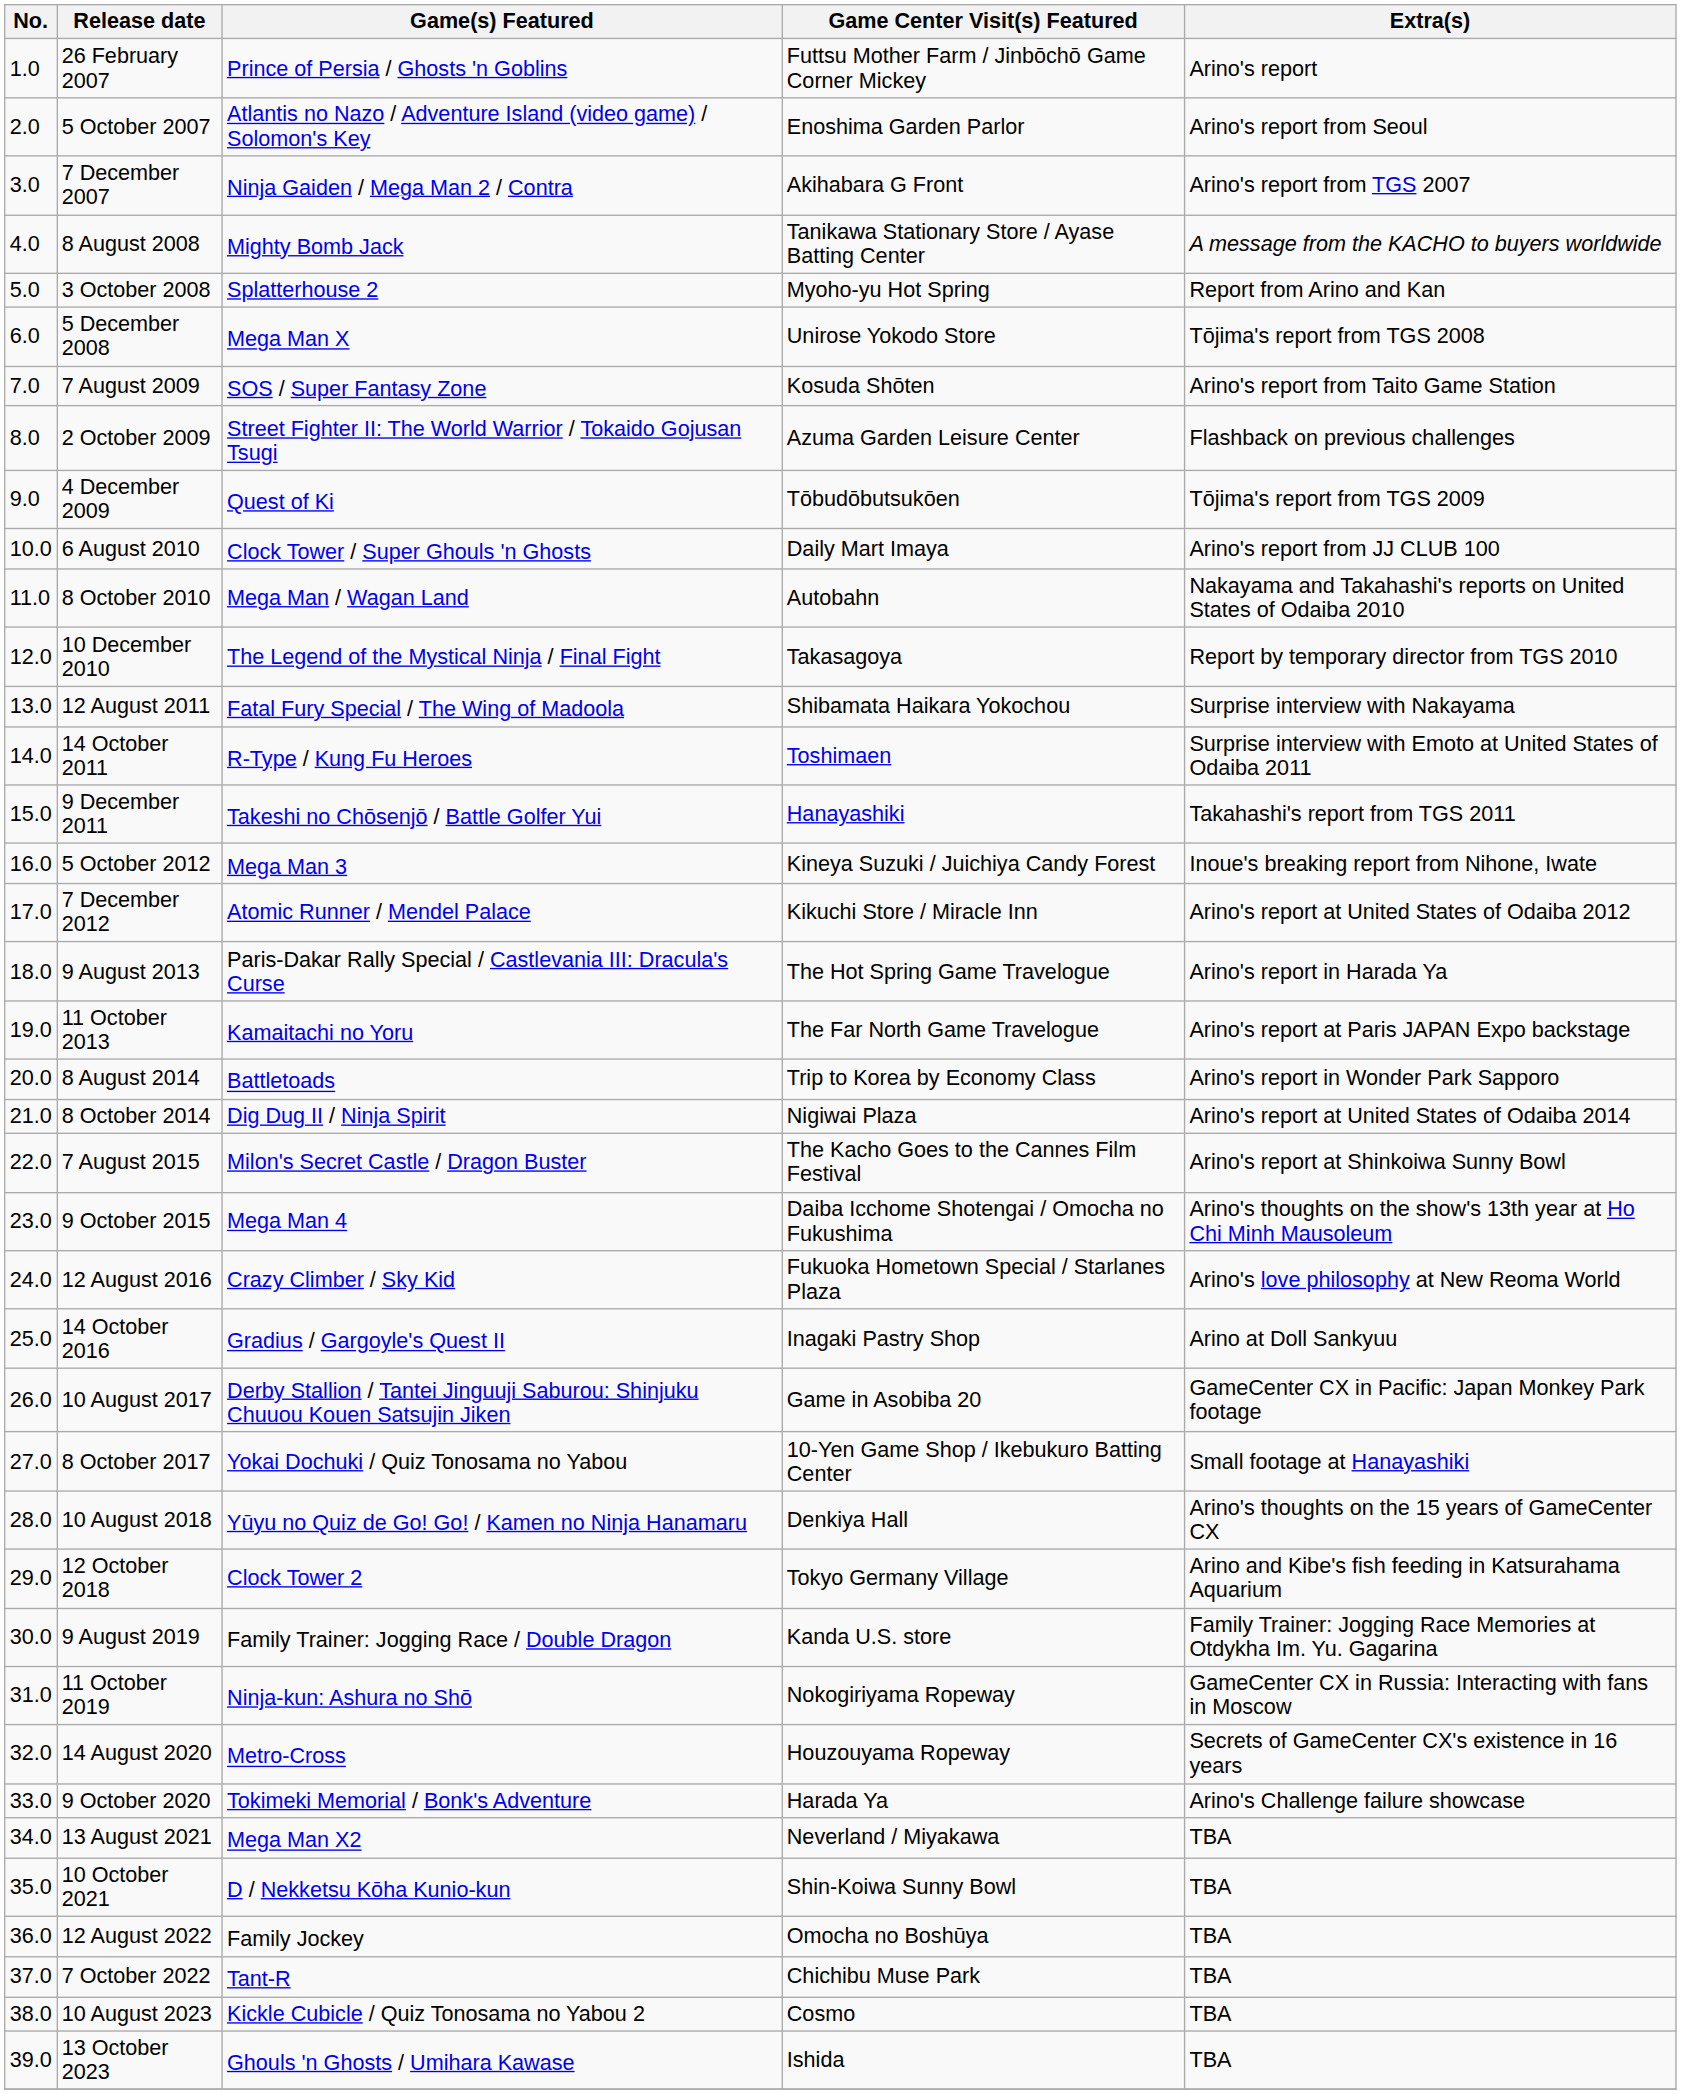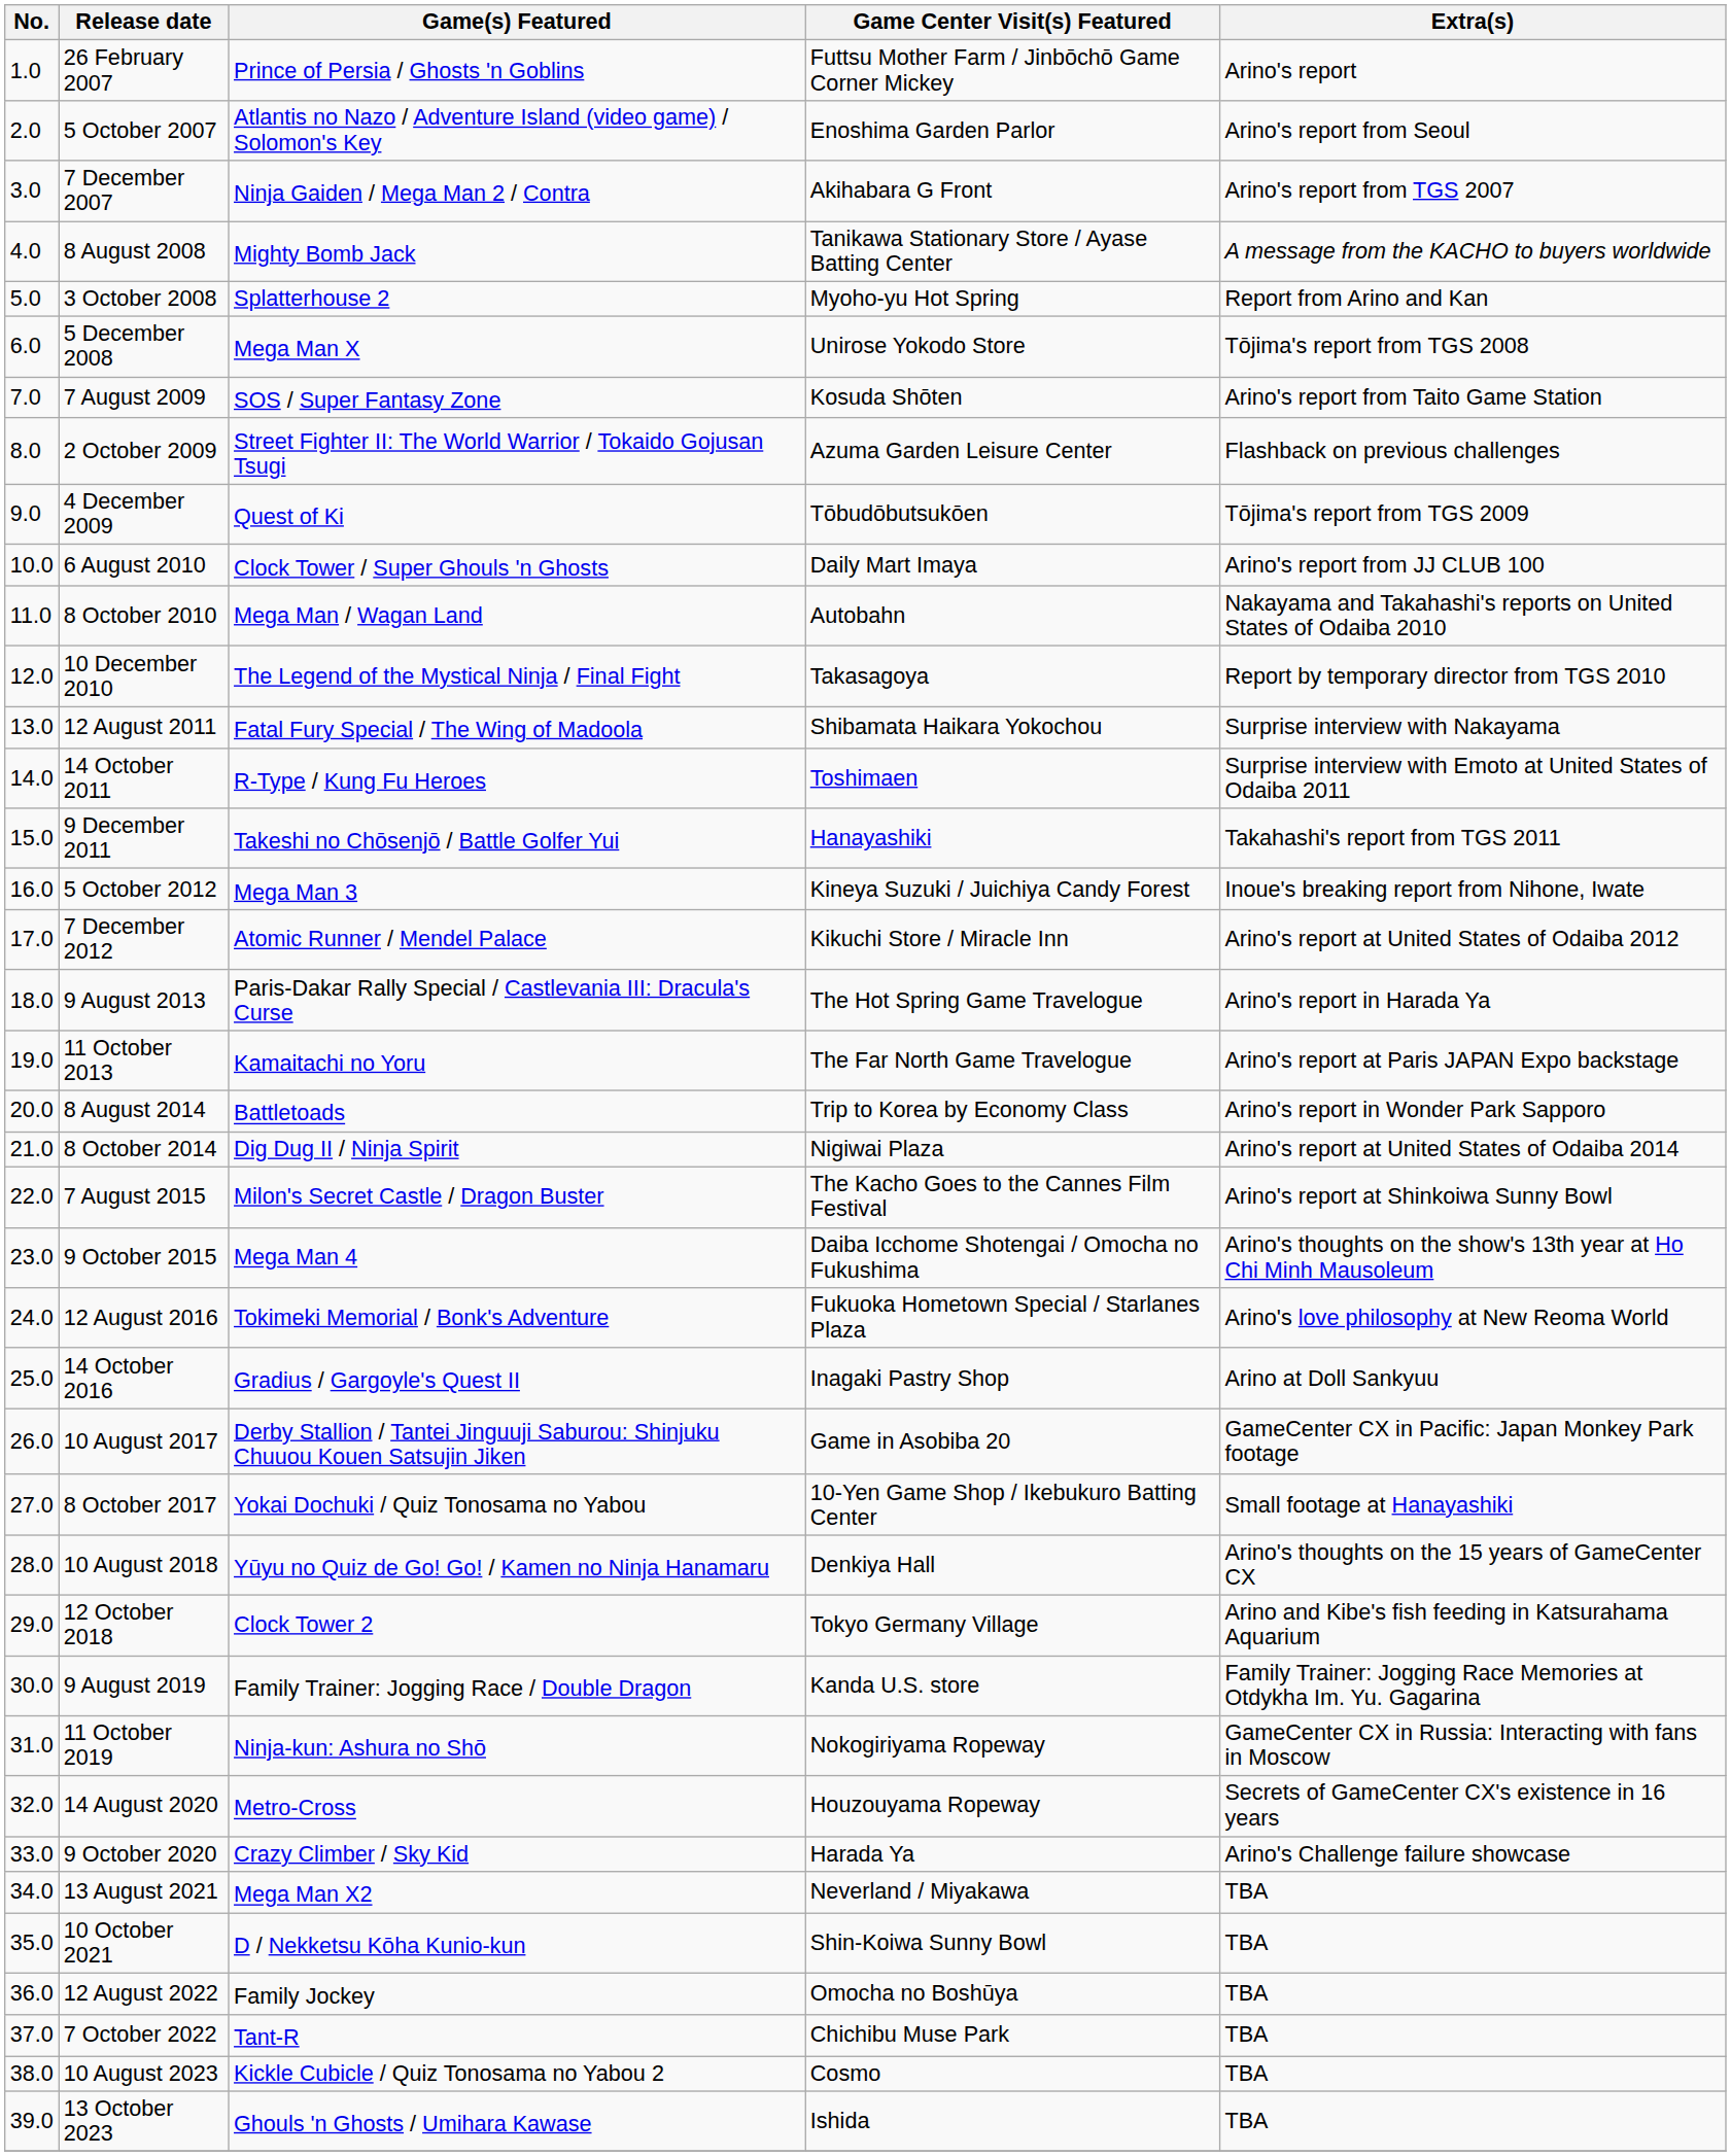 <table class="wikitable" style="width:98%;">
 <tr>
 <th>No.</th>
 <th>Release date</th>
 <th>Game(s) Featured</th>
 <th>Game Center Visit(s) Featured</th>
 <th>Extra(s)</th>
 </tr>
 <tr>
 <td>1.0</td>
 <td>26 February 2007</td>
 <td><a href='#'>Prince of Persia</a> / <a href='#'>Ghosts 'n Goblins</a></td>
 <td>Futtsu Mother Farm / Jinbōchō Game Corner Mickey</td>
 <td>Arino's report</td>
 </tr>
 <tr>
 <td>2.0</td>
 <td>5 October 2007</td>
 <td><a href='#'>Atlantis no Nazo</a> / <a href='#'>Adventure Island (video game)</a> / <a href='#'>Solomon's Key</a></td>
 <td>Enoshima Garden Parlor</td>
 <td>Arino's report from Seoul</td>
 </tr>
 <tr>
 <td>3.0</td>
 <td>7 December 2007</td>
 <td><a href='#'>Ninja Gaiden</a> <sup></sup> / <a href='#'>Mega Man 2</a> / <a href='#'>Contra</a></td>
 <td>Akihabara G Front</td>
 <td>Arino's report from <a href='#'>TGS</a> 2007</td>
 </tr>
 <tr>
 <td>4.0</td>
 <td>8 August 2008</td>
 <td><a href='#'>Mighty Bomb Jack</a> <sup></sup></td>
 <td>Tanikawa Stationary Store / Ayase Batting Center</td>
 <td><em>A message from the KACHO to buyers worldwide</em></td>
 </tr>
 <tr>
 <td>5.0</td>
 <td>3 October 2008</td>
 <td><a href='#'>Splatterhouse 2</a></td>
 <td>Myoho-yu Hot Spring</td>
 <td>Report from Arino and Kan</td>
 </tr>
 <tr>
 <td>6.0</td>
 <td>5 December 2008</td>
 <td><a href='#'>Mega Man X</a> <sup></sup></td>
 <td>Unirose Yokodo Store</td>
 <td>Tōjima's report from TGS 2008</td>
 </tr>
 <tr>
 <td>7.0</td>
 <td>7 August 2009</td>
 <td><a href='#'>SOS</a> <sup></sup> / <a href='#'>Super Fantasy Zone</a></td>
 <td>Kosuda Shōten</td>
 <td>Arino's report from Taito Game Station</td>
 </tr>
 <tr>
 <td>8.0</td>
 <td>2 October 2009</td>
 <td><a href='#'>Street Fighter II: The World Warrior</a> <sup></sup> / <a href='#'>Tokaido Gojusan Tsugi</a></td>
 <td>Azuma Garden Leisure Center</td>
 <td>Flashback on previous challenges</td>
 </tr>
 <tr>
 <td>9.0</td>
 <td>4 December 2009</td>
 <td><a href='#'>Quest of Ki</a> <sup></sup></td>
 <td>Tōbudōbutsukōen</td>
 <td>Tōjima's report from TGS 2009</td>
 </tr>
 <tr>
 <td>10.0</td>
 <td>6 August 2010</td>
 <td><a href='#'>Clock Tower</a> / <a href='#'>Super Ghouls 'n Ghosts</a> <sup></sup></td>
 <td>Daily Mart Imaya</td>
 <td>Arino's report from JJ CLUB 100</td>
 </tr>
 <tr>
 <td>11.0</td>
 <td>8 October 2010</td>
 <td><a href='#'>Mega Man</a> / <a href='#'>Wagan Land</a></td>
 <td>Autobahn</td>
 <td>Nakayama and Takahashi's reports on United States of Odaiba 2010</td>
 </tr>
 <tr>
 <td>12.0</td>
 <td>10 December 2010</td>
 <td><a href='#'>The Legend of the Mystical Ninja</a> / <a href='#'>Final Fight</a></td>
 <td>Takasagoya</td>
 <td>Report by temporary director from TGS 2010</td>
 </tr>
 <tr>
 <td>13.0</td>
 <td>12 August 2011</td>
 <td><a href='#'>Fatal Fury Special</a> / <a href='#'>The Wing of Madoola</a> <sup></sup></td>
 <td>Shibamata Haikara Yokochou</td>
 <td>Surprise interview with Nakayama</td>
 </tr>
 <tr>
 <td>14.0</td>
 <td>14 October 2011</td>
 <td><a href='#'>R-Type</a> <sup></sup> / <a href='#'>Kung Fu Heroes</a></td>
 <td><a href='#'>Toshimaen</a></td>
 <td>Surprise interview with Emoto at United States of Odaiba 2011</td>
 </tr>
 <tr>
 <td>15.0</td>
 <td>9 December 2011</td>
 <td><a href='#'>Takeshi no Chōsenjō</a> / <a href='#'>Battle Golfer Yui</a> <sup></sup></td>
 <td><a href='#'>Hanayashiki</a></td>
 <td>Takahashi's report from TGS 2011</td>
 </tr>
 <tr>
 <td>16.0</td>
 <td>5 October 2012</td>
 <td><a href='#'>Mega Man 3</a> <sup></sup></td>
 <td>Kineya Suzuki / Juichiya Candy Forest</td>
 <td>Inoue's breaking report from Nihone, Iwate</td>
 </tr>
 <tr>
 <td>17.0</td>
 <td>7 December 2012</td>
 <td><a href='#'>Atomic Runner</a> / <a href='#'>Mendel Palace</a></td>
 <td>Kikuchi Store / Miracle Inn</td>
 <td>Arino's report at United States of Odaiba 2012</td>
 </tr>
 <tr>
 <td>18.0</td>
 <td>9 August 2013</td>
 <td>Paris-Dakar Rally Special / <a href='#'>Castlevania III: Dracula's Curse</a></td>
 <td>The Hot Spring Game Travelogue</td>
 <td>Arino's report in Harada Ya</td>
 </tr>
 <tr>
 <td>19.0</td>
 <td>11 October 2013</td>
 <td><a href='#'>Kamaitachi no Yoru</a> <sup></sup></td>
 <td>The Far North Game Travelogue</td>
 <td>Arino's report at Paris JAPAN Expo backstage</td>
 </tr>
 <tr>
 <td>20.0</td>
 <td>8 August 2014</td>
 <td><a href='#'>Battletoads</a> <sup></sup></td>
 <td>Trip to Korea by Economy Class</td>
 <td>Arino's report in Wonder Park Sapporo</td>
 </tr>
 <tr>
 <td>21.0</td>
 <td>8 October 2014</td>
 <td><a href='#'>Dig Dug II</a> / <a href='#'>Ninja Spirit</a></td>
 <td>Nigiwai Plaza</td>
 <td>Arino's report at United States of Odaiba 2014</td>
 </tr>
 <tr>
 <td>22.0</td>
 <td>7 August 2015</td>
 <td><a href='#'>Milon's Secret Castle</a> / <a href='#'>Dragon Buster</a></td>
 <td>The Kacho Goes to the Cannes Film Festival</td>
 <td>Arino's report at Shinkoiwa Sunny Bowl</td>
 </tr>
 <tr>
 <td>23.0</td>
 <td>9 October 2015</td>
 <td><a href='#'>Mega Man 4</a></td>
 <td>Daiba Icchome Shotengai / Omocha no Fukushima</td>
 <td>Arino's thoughts on the show's 13th year at <a href='#'>Ho Chi Minh Mausoleum</a></td>
 </tr>
 <tr>
 <td>24.0</td>
 <td>12 August 2016</td>
-<td><a href='#'>Crazy Climber</a> / <a href='#'>Sky Kid</a></td>
+<td><a href='#'>Tokimeki Memorial</a> / <a href='#'>Bonk's Adventure</a></td>
 <td>Fukuoka Hometown Special / Starlanes Plaza</td>
 <td>Arino's <a href='#'>love philosophy</a> at New Reoma World</td>
 </tr>
 <tr>
 <td>25.0</td>
 <td>14 October 2016</td>
 <td><a href='#'>Gradius</a> <sup></sup> / <a href='#'>Gargoyle's Quest II</a></td>
 <td>Inagaki Pastry Shop</td>
 <td>Arino at Doll Sankyuu</td>
 </tr>
 <tr>
 <td>26.0</td>
 <td>10 August 2017</td>
 <td><a href='#'>Derby Stallion</a> <sup></sup> / <a href='#'>Tantei Jinguuji Saburou: Shinjuku Chuuou Kouen Satsujin Jiken</a></td>
 <td>Game in Asobiba 20</td>
 <td>GameCenter CX in Pacific: Japan Monkey Park footage</td>
 </tr>
 <tr>
 <td>27.0</td>
 <td>8 October 2017</td>
 <td><a href='#'>Yokai Dochuki</a> / Quiz Tonosama no Yabou</td>
 <td>10-Yen Game Shop / Ikebukuro Batting Center</td>
 <td>Small footage at <a href='#'>Hanayashiki</a></td>
 </tr>
 <tr>
 <td>28.0</td>
 <td>10 August 2018</td>
 <td><a href='#'>Yūyu no Quiz de Go! Go!</a> <sup></sup> / <a href='#'>Kamen no Ninja Hanamaru</a></td>
 <td>Denkiya Hall</td>
 <td>Arino's thoughts on the 15 years of GameCenter CX</td>
 </tr>
 <tr>
 <td>29.0</td>
 <td>12 October 2018</td>
 <td><a href='#'>Clock Tower 2</a></td>
 <td>Tokyo Germany Village</td>
 <td>Arino and Kibe's fish feeding in Katsurahama Aquarium</td>
 </tr>
 <tr>
 <td>30.0</td>
 <td>9 August 2019</td>
 <td>Family Trainer: Jogging Race <sup></sup> / <a href='#'>Double Dragon</a> <sup></sup></td>
 <td>Kanda U.S. store</td>
 <td>Family Trainer: Jogging Race Memories at Otdykha Im. Yu. Gagarina</td>
 </tr>
 <tr>
 <td>31.0</td>
 <td>11 October 2019</td>
 <td><a href='#'>Ninja-kun: Ashura no Shō</a> <sup></sup></td>
 <td>Nokogiriyama Ropeway</td>
 <td>GameCenter CX in Russia: Interacting with fans in Moscow</td>
 </tr>
 <tr>
 <td>32.0</td>
 <td>14 August 2020</td>
 <td><a href='#'>Metro-Cross</a> <sup></sup></td>
 <td>Houzouyama Ropeway</td>
 <td>Secrets of GameCenter CX's existence in 16 years</td>
 </tr>
 <tr>
 <td>33.0</td>
 <td>9 October 2020</td>
-<td><a href='#'>Tokimeki Memorial</a> / <a href='#'>Bonk's Adventure</a></td>
+<td><a href='#'>Crazy Climber</a> / <a href='#'>Sky Kid</a></td>
 <td>Harada Ya</td>
 <td>Arino's Challenge failure showcase</td>
 </tr>
 <tr>
 <td>34.0</td>
 <td>13 August 2021</td>
 <td><a href='#'>Mega Man X2</a> <sup></sup></td>
 <td>Neverland / Miyakawa</td>
 <td>TBA</td>
 </tr>
 <tr>
 <td>35.0</td>
 <td>10 October 2021</td>
 <td><a href='#'>D</a> <sup></sup> / <a href='#'>Nekketsu Kōha Kunio-kun</a></td>
 <td>Shin-Koiwa Sunny Bowl</td>
 <td>TBA</td>
 </tr>
 <tr>
 <td>36.0</td>
 <td>12 August 2022</td>
 <td>Family Jockey <sup></sup></td>
 <td>Omocha no Boshūya</td>
 <td>TBA</td>
 </tr>
 <tr>
 <td>37.0</td>
 <td>7 October 2022</td>
 <td><a href='#'>Tant-R</a> <sup></sup></td>
 <td>Chichibu Muse Park</td>
 <td>TBA</td>
 </tr>
 <tr>
 <td>38.0</td>
 <td>10 August 2023</td>
 <td><a href='#'>Kickle Cubicle</a> / Quiz Tonosama no Yabou 2</td>
 <td>Cosmo</td>
 <td>TBA</td>
 </tr>
 <tr>
 <td>39.0</td>
 <td>13 October 2023</td>
 <td><a href='#'>Ghouls 'n Ghosts</a> <sup></sup> / <a href='#'>Umihara Kawase</a></td>
 <td>Ishida</td>
 <td>TBA</td>
 </tr>
 <tr>
 </tr>
 </table>
